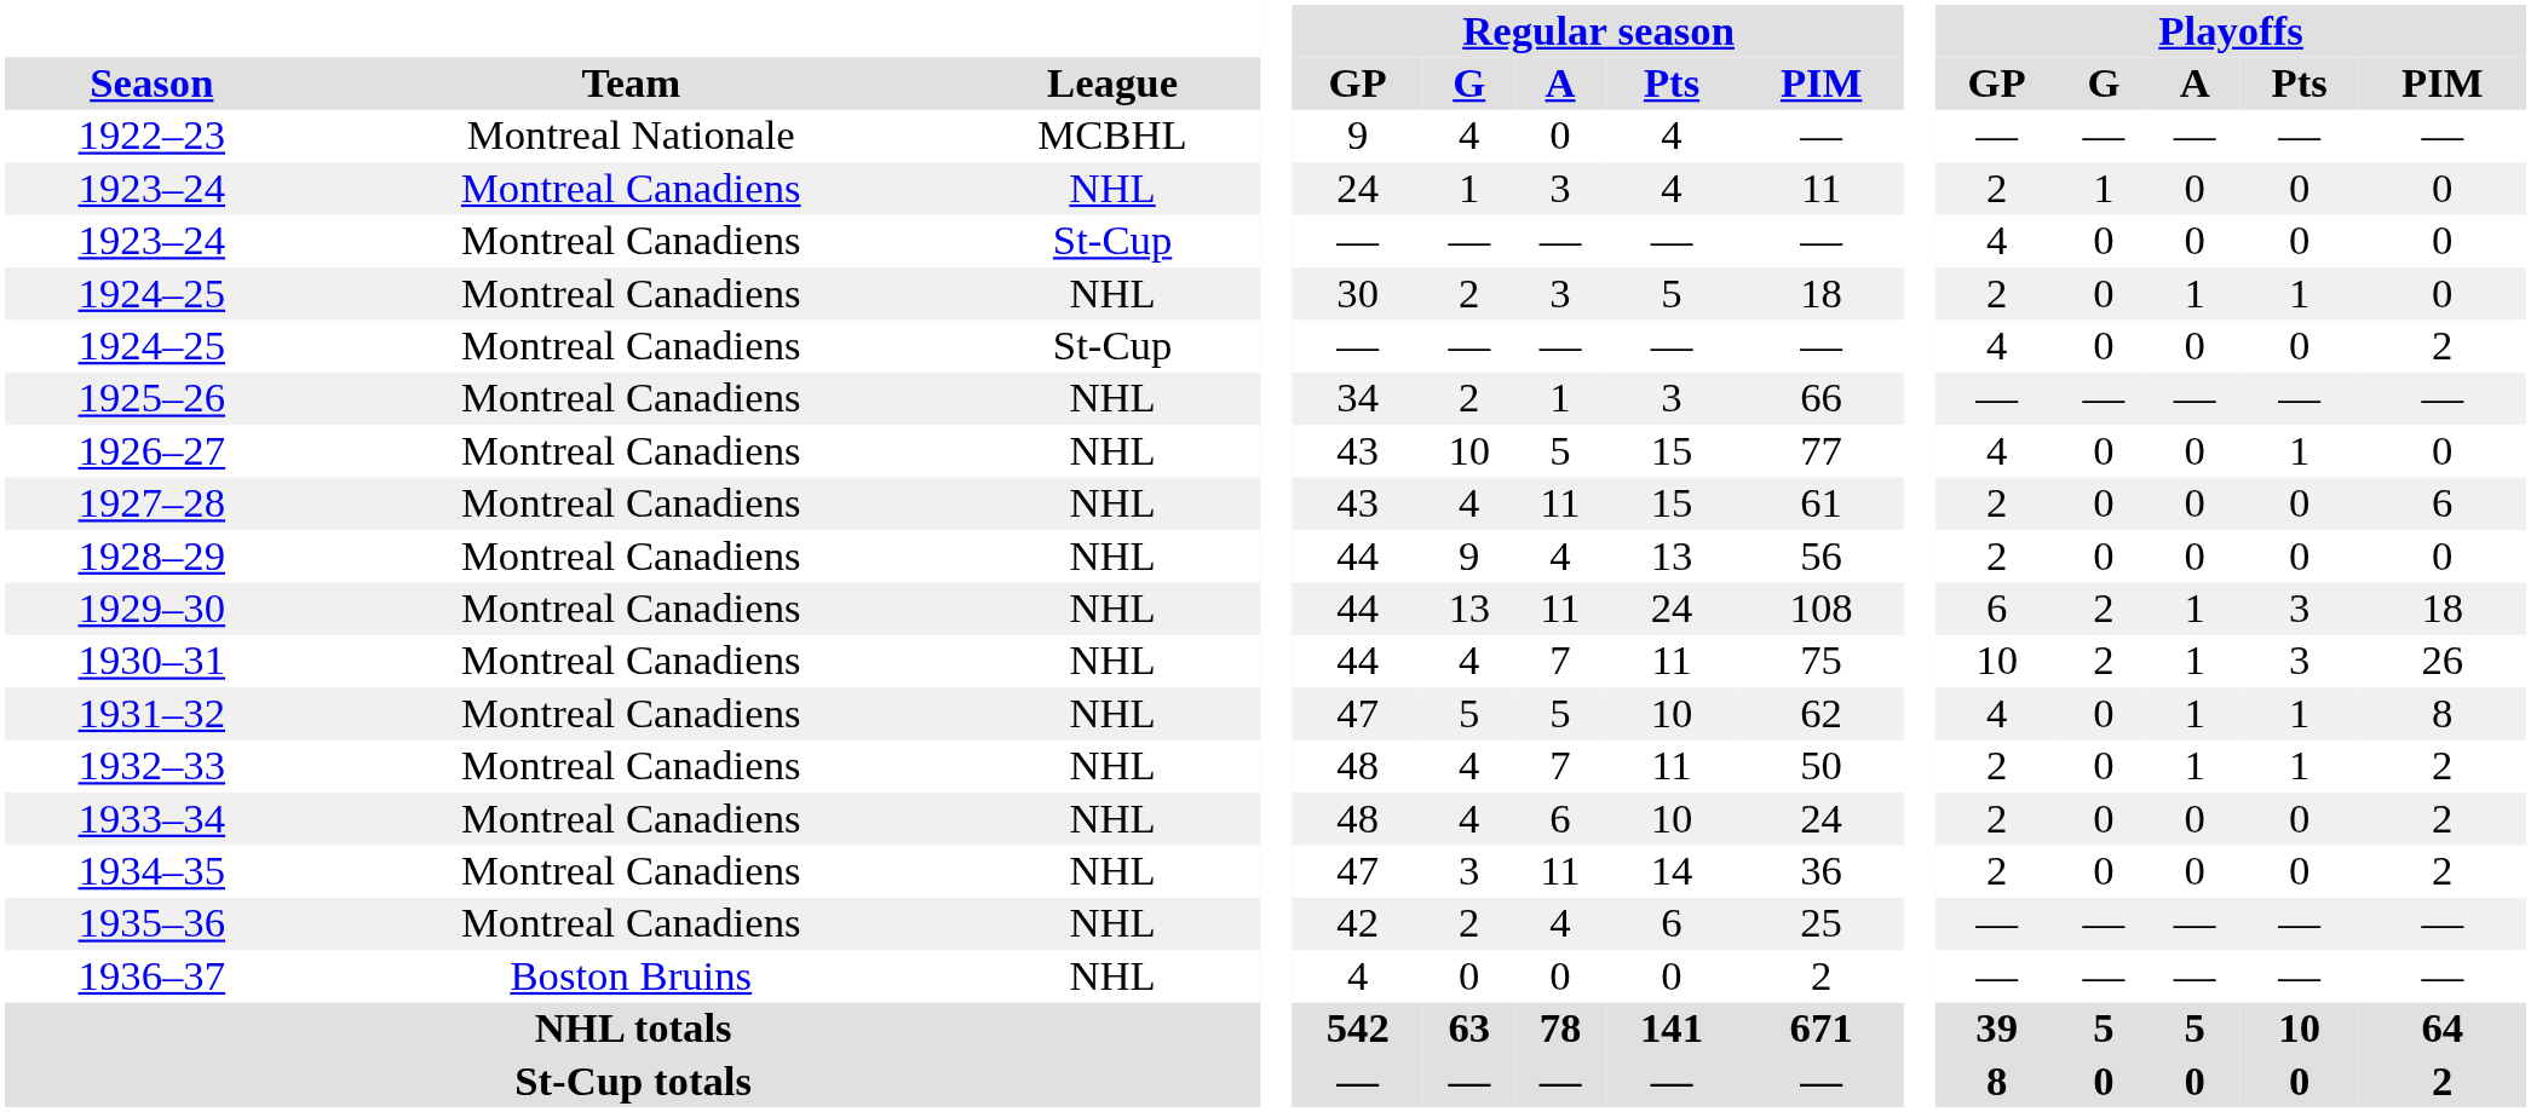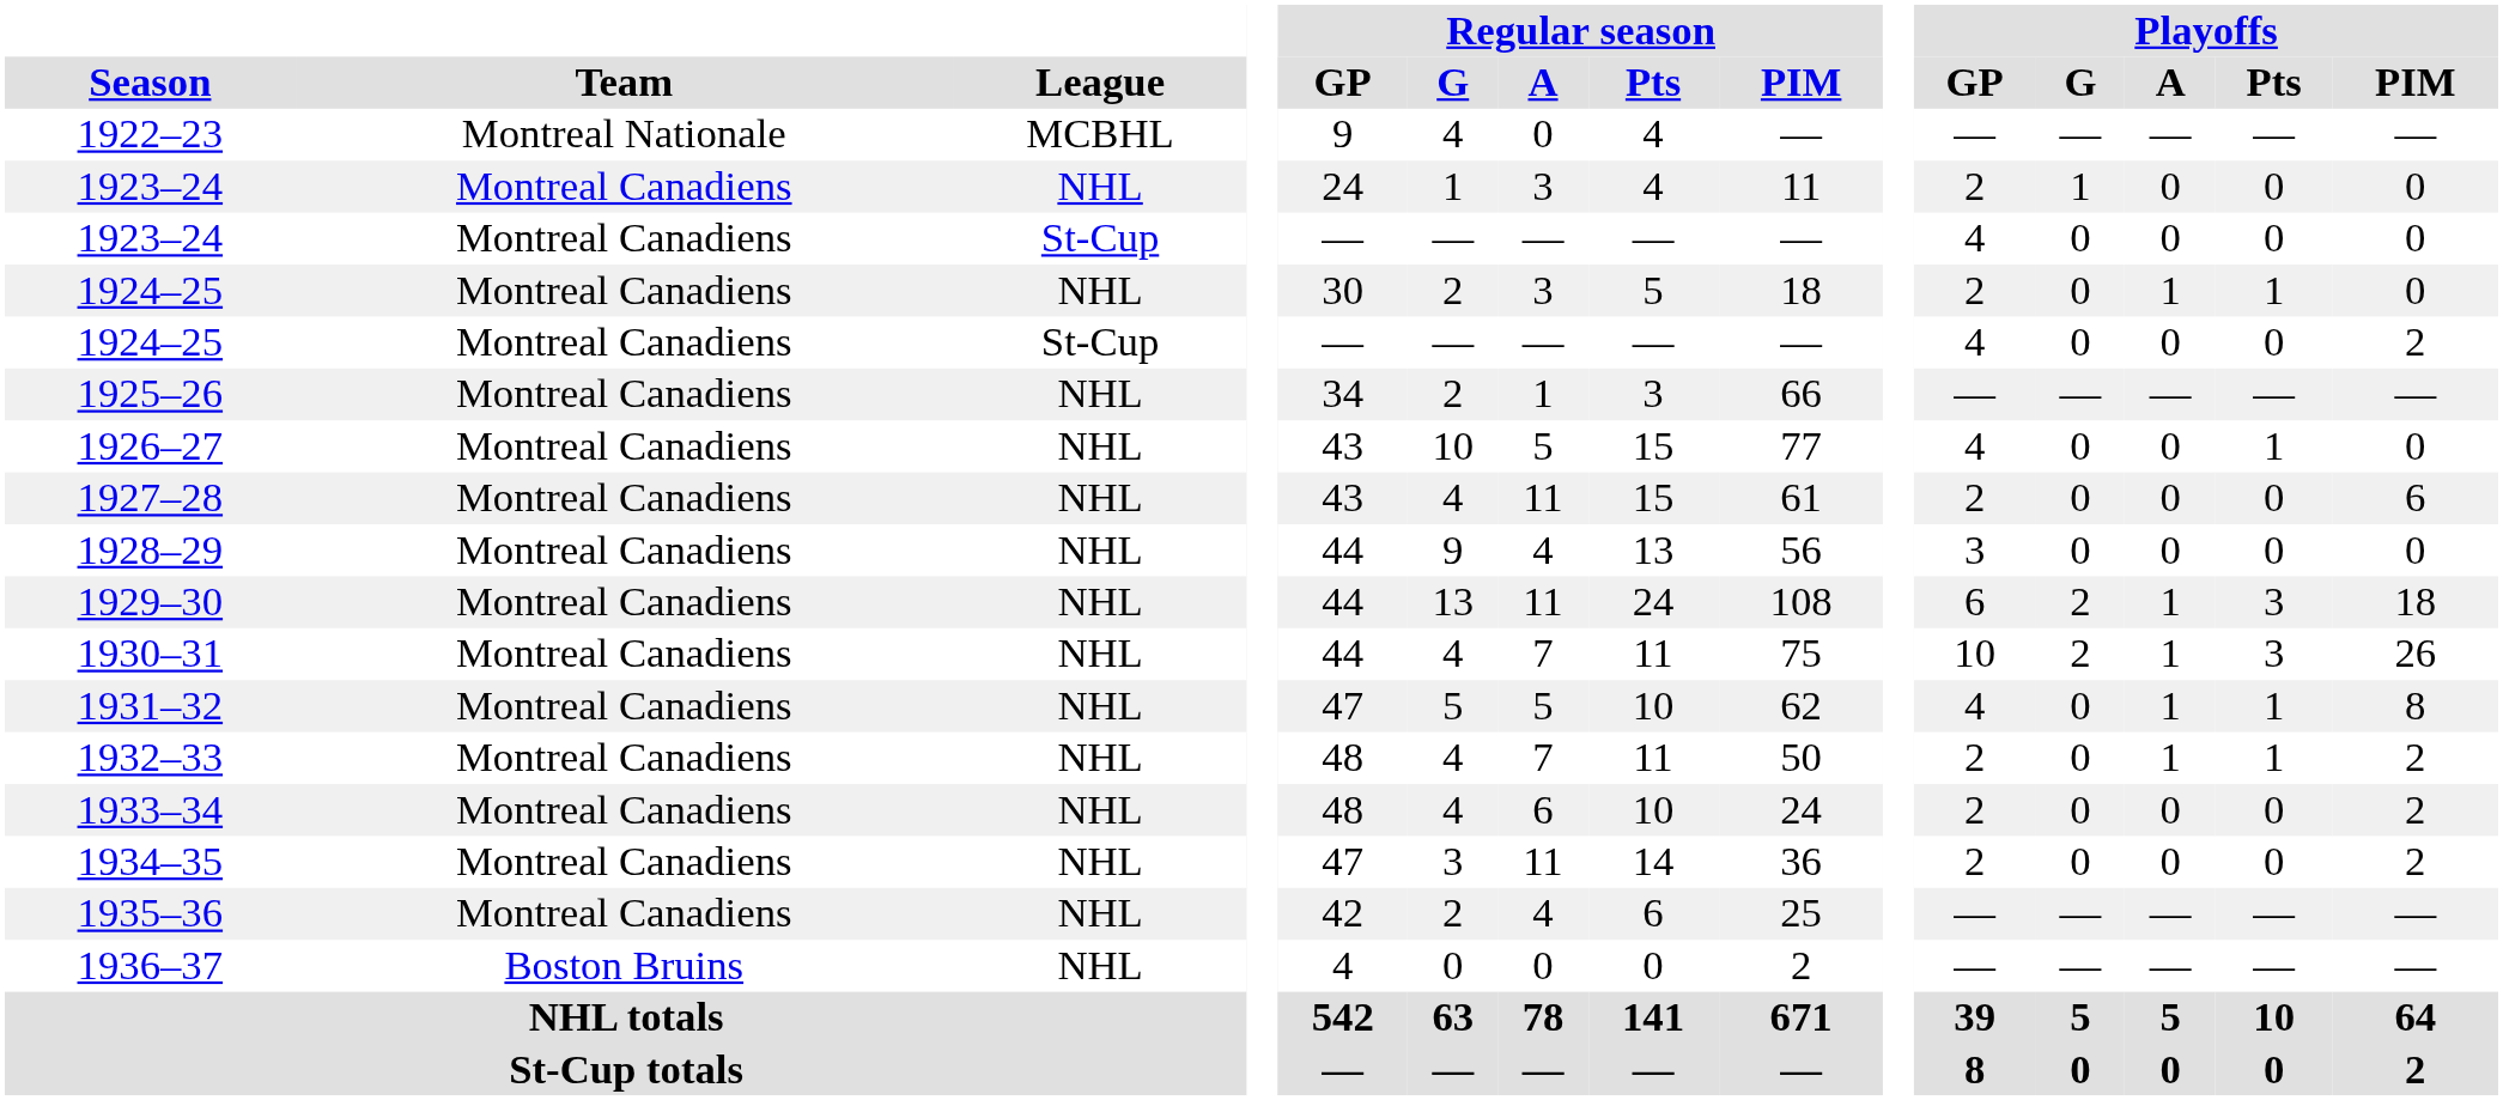 <table border="0" cellpadding="1" cellspacing="0" style="text-align:center; width:60em">
 <tr bgcolor="#e0e0e0">
 <th colspan="3" bgcolor="#ffffff"> </th>
 <th rowspan="99" bgcolor="#ffffff"> </th>
 <th colspan="5"><a href='#'>Regular season</a></th>
 <th rowspan="99" bgcolor="#ffffff"> </th>
 <th colspan="5"><a href='#'>Playoffs</a></th>
 </tr>
 <tr bgcolor="#e0e0e0">
 <th><a href='#'>Season</a></th>
 <th>Team</th>
 <th>League</th>
 <th>GP</th>
 <th><a href='#'>G</a></th>
 <th><a href='#'>A</a></th>
 <th><a href='#'>Pts</a></th>
 <th><a href='#'>PIM</a></th>
 <th>GP</th>
 <th>G</th>
 <th>A</th>
 <th>Pts</th>
 <th>PIM</th>
 </tr>
 <tr>
 <td><a href='#'>1922–23</a></td>
 <td>Montreal Nationale</td>
 <td>MCBHL</td>
 <td>9</td>
 <td>4</td>
 <td>0</td>
 <td>4</td>
 <td>—</td>
 <td>—</td>
 <td>—</td>
 <td>—</td>
 <td>—</td>
 <td>—</td>
 </tr>
 <tr bgcolor="#f0f0f0">
 <td><a href='#'>1923–24</a></td>
 <td><a href='#'>Montreal Canadiens</a></td>
 <td><a href='#'>NHL</a></td>
 <td>24</td>
 <td>1</td>
 <td>3</td>
 <td>4</td>
 <td>11</td>
 <td>2</td>
 <td>1</td>
 <td>0</td>
 <td>0</td>
 <td>0</td>
 </tr>
 <tr>
 <td><a href='#'>1923–24</a></td>
 <td>Montreal Canadiens</td>
 <td><a href='#'>St-Cup</a></td>
 <td>—</td>
 <td>—</td>
 <td>—</td>
 <td>—</td>
 <td>—</td>
 <td>4</td>
 <td>0</td>
 <td>0</td>
 <td>0</td>
 <td>0</td>
 </tr>
 <tr bgcolor="#f0f0f0">
 <td><a href='#'>1924–25</a></td>
 <td>Montreal Canadiens</td>
 <td>NHL</td>
 <td>30</td>
 <td>2</td>
 <td>3</td>
 <td>5</td>
 <td>18</td>
 <td>2</td>
 <td>0</td>
 <td>1</td>
 <td>1</td>
 <td>0</td>
 </tr>
 <tr>
 <td><a href='#'>1924–25</a></td>
 <td>Montreal Canadiens</td>
 <td>St-Cup</td>
 <td>—</td>
 <td>—</td>
 <td>—</td>
 <td>—</td>
 <td>—</td>
 <td>4</td>
 <td>0</td>
 <td>0</td>
 <td>0</td>
 <td>2</td>
 </tr>
 <tr bgcolor="#f0f0f0">
 <td><a href='#'>1925–26</a></td>
 <td>Montreal Canadiens</td>
 <td>NHL</td>
 <td>34</td>
 <td>2</td>
 <td>1</td>
 <td>3</td>
 <td>66</td>
 <td>—</td>
 <td>—</td>
 <td>—</td>
 <td>—</td>
 <td>—</td>
 </tr>
 <tr>
 <td><a href='#'>1926–27</a></td>
 <td>Montreal Canadiens</td>
 <td>NHL</td>
 <td>43</td>
 <td>10</td>
 <td>5</td>
 <td>15</td>
 <td>77</td>
 <td>4</td>
 <td>0</td>
 <td>0</td>
 <td>1</td>
 <td>0</td>
 </tr>
 <tr bgcolor="#f0f0f0">
 <td><a href='#'>1927–28</a></td>
 <td>Montreal Canadiens</td>
 <td>NHL</td>
 <td>43</td>
 <td>4</td>
 <td>11</td>
 <td>15</td>
 <td>61</td>
 <td>2</td>
 <td>0</td>
 <td>0</td>
 <td>0</td>
 <td>6</td>
 </tr>
 <tr>
 <td><a href='#'>1928–29</a></td>
 <td>Montreal Canadiens</td>
 <td>NHL</td>
 <td>44</td>
 <td>9</td>
 <td>4</td>
 <td>13</td>
 <td>56</td>
-<td>2</td>
+<td>3</td>
 <td>0</td>
 <td>0</td>
 <td>0</td>
 <td>0</td>
 </tr>
 <tr bgcolor="#f0f0f0">
 <td><a href='#'>1929–30</a></td>
 <td>Montreal Canadiens</td>
 <td>NHL</td>
 <td>44</td>
 <td>13</td>
 <td>11</td>
 <td>24</td>
 <td>108</td>
 <td>6</td>
 <td>2</td>
 <td>1</td>
 <td>3</td>
 <td>18</td>
 </tr>
 <tr>
 <td><a href='#'>1930–31</a></td>
 <td>Montreal Canadiens</td>
 <td>NHL</td>
 <td>44</td>
 <td>4</td>
 <td>7</td>
 <td>11</td>
 <td>75</td>
 <td>10</td>
 <td>2</td>
 <td>1</td>
 <td>3</td>
 <td>26</td>
 </tr>
 <tr bgcolor="#f0f0f0">
 <td><a href='#'>1931–32</a></td>
 <td>Montreal Canadiens</td>
 <td>NHL</td>
 <td>47</td>
 <td>5</td>
 <td>5</td>
 <td>10</td>
 <td>62</td>
 <td>4</td>
 <td>0</td>
 <td>1</td>
 <td>1</td>
 <td>8</td>
 </tr>
 <tr>
 <td><a href='#'>1932–33</a></td>
 <td>Montreal Canadiens</td>
 <td>NHL</td>
 <td>48</td>
 <td>4</td>
 <td>7</td>
 <td>11</td>
 <td>50</td>
 <td>2</td>
 <td>0</td>
 <td>1</td>
 <td>1</td>
 <td>2</td>
 </tr>
 <tr bgcolor="#f0f0f0">
 <td><a href='#'>1933–34</a></td>
 <td>Montreal Canadiens</td>
 <td>NHL</td>
 <td>48</td>
 <td>4</td>
 <td>6</td>
 <td>10</td>
 <td>24</td>
 <td>2</td>
 <td>0</td>
 <td>0</td>
 <td>0</td>
 <td>2</td>
 </tr>
 <tr>
 <td><a href='#'>1934–35</a></td>
 <td>Montreal Canadiens</td>
 <td>NHL</td>
 <td>47</td>
 <td>3</td>
 <td>11</td>
 <td>14</td>
 <td>36</td>
 <td>2</td>
 <td>0</td>
 <td>0</td>
 <td>0</td>
 <td>2</td>
 </tr>
 <tr bgcolor="#f0f0f0">
 <td><a href='#'>1935–36</a></td>
 <td>Montreal Canadiens</td>
 <td>NHL</td>
 <td>42</td>
 <td>2</td>
 <td>4</td>
 <td>6</td>
 <td>25</td>
 <td>—</td>
 <td>—</td>
 <td>—</td>
 <td>—</td>
 <td>—</td>
 </tr>
 <tr>
 <td><a href='#'>1936–37</a></td>
 <td><a href='#'>Boston Bruins</a></td>
 <td>NHL</td>
 <td>4</td>
 <td>0</td>
 <td>0</td>
 <td>0</td>
 <td>2</td>
 <td>—</td>
 <td>—</td>
 <td>—</td>
 <td>—</td>
 <td>—</td>
 </tr>
 <tr bgcolor="#e0e0e0">
 <th colspan="3">NHL totals</th>
 <th>542</th>
 <th>63</th>
 <th>78</th>
 <th>141</th>
 <th>671</th>
 <th>39</th>
 <th>5</th>
 <th>5</th>
 <th>10</th>
 <th>64</th>
 </tr>
 <tr bgcolor="#e0e0e0">
 <th colspan="3">St-Cup totals</th>
 <th>—</th>
 <th>—</th>
 <th>—</th>
 <th>—</th>
 <th>—</th>
 <th>8</th>
 <th>0</th>
 <th>0</th>
 <th>0</th>
 <th>2</th>
 </tr>
 </table>
